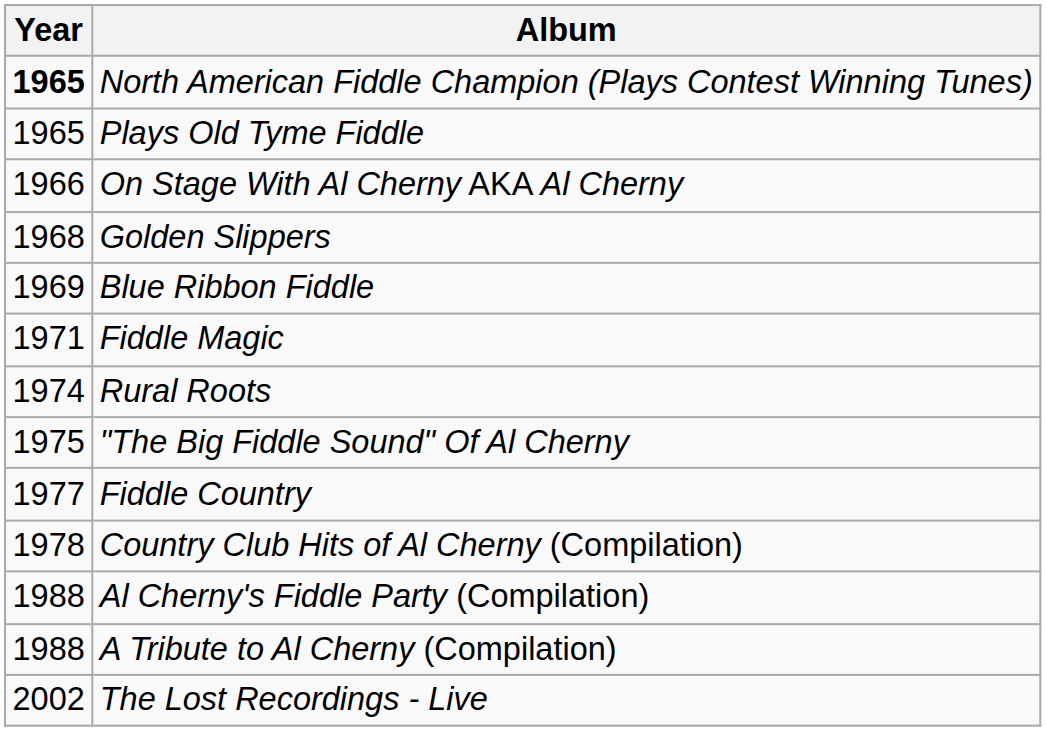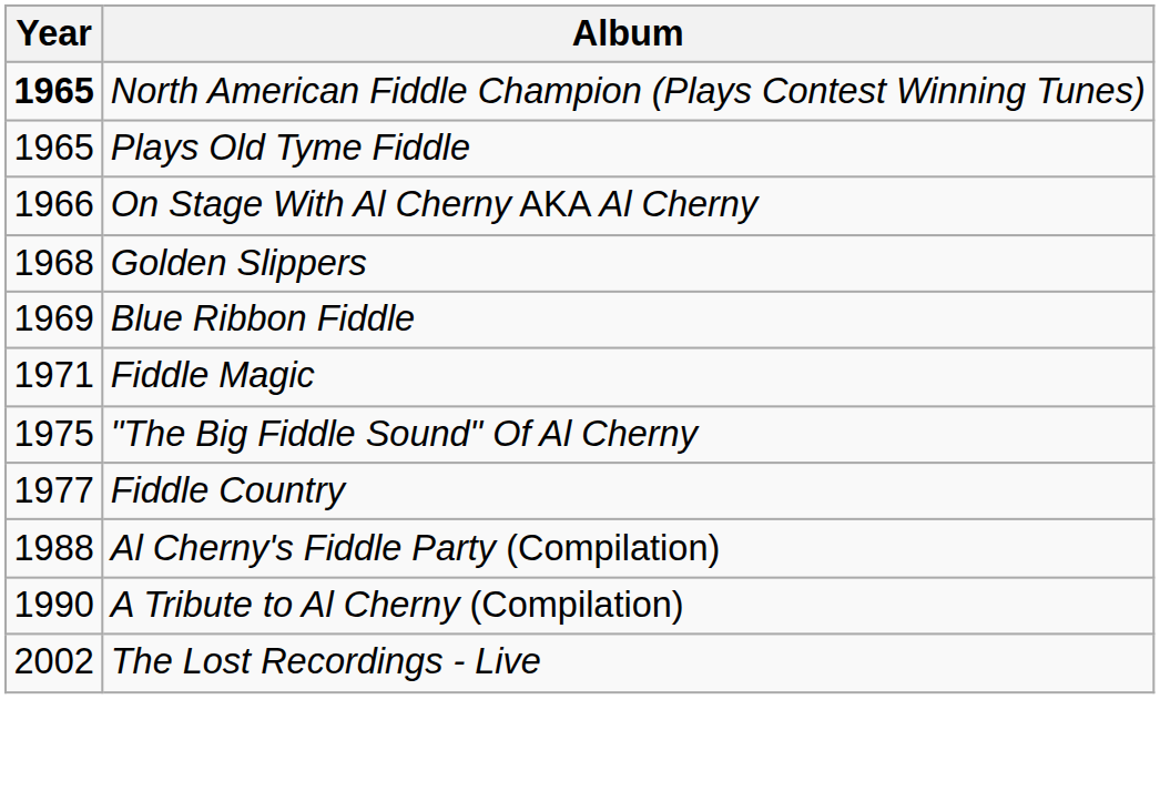 <table class="wikitable">
 <tr>
 <th>Year</th>
 <th>Album</th>
 </tr>
 <tr>
 <td><strong>1965</strong></td>
 <td><em>North American Fiddle Champion (Plays Contest Winning Tunes)</em></td>
 </tr>
 <tr>
 <td>1965</td>
 <td><em>Plays Old Tyme Fiddle</em></td>
 </tr>
 <tr>
 <td>1966</td>
 <td><em>On Stage With Al Cherny</em> AKA <em>Al Cherny</em></td>
 </tr>
 <tr>
 <td>1968</td>
 <td><em>Golden Slippers</em></td>
 </tr>
 <tr>
 <td>1969</td>
 <td><em>Blue Ribbon Fiddle</em></td>
 </tr>
 <tr>
 <td>1971</td>
 <td><em>Fiddle Magic</em></td>
 </tr>
 <tr>
-<td>1974</td>
-<td><em>Rural Roots</em></td>
-</tr>
-<tr>
 <td>1975</td>
 <td><em>"The Big Fiddle Sound" Of Al Cherny</em></td>
 </tr>
 <tr>
 <td>1977</td>
 <td><em>Fiddle Country</em></td>
 </tr>
 <tr>
-<td>1978</td>
-<td><em>Country Club Hits of Al Cherny</em> (Compilation)</td>
-</tr>
-<tr>
 <td>1988</td>
 <td><em>Al Cherny's Fiddle Party</em> (Compilation)</td>
 </tr>
 <tr>
-<td>1988</td>
+<td>1990</td>
 <td><em>A Tribute to Al Cherny</em> (Compilation)</td>
 </tr>
 <tr>
 <td>2002</td>
 <td><em>The Lost Recordings - Live</em></td>
 </tr>
 </table>
